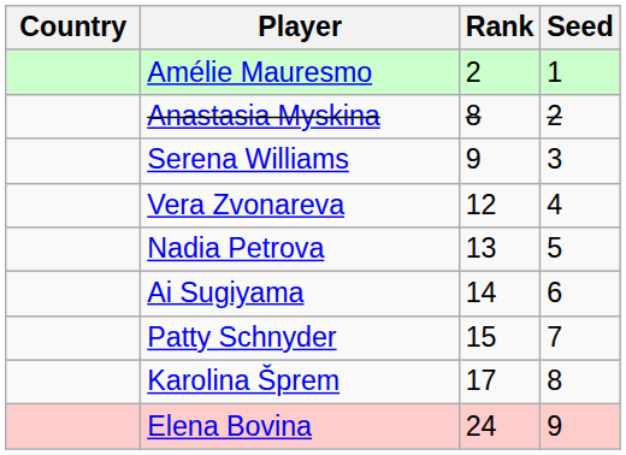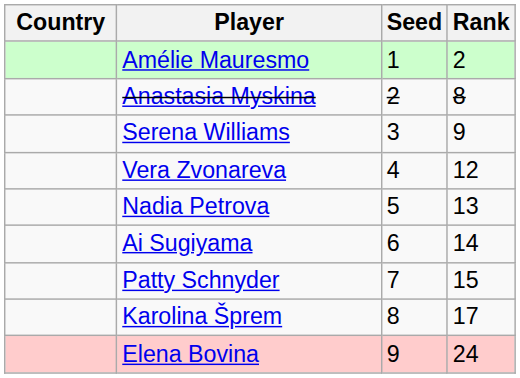 <table class="sortable wikitable">
 <tr>
 <th width="70">Country</th>
 <th width="175">Player</th>
+<th>Seed</th>
 <th>Rank</th>
-<th>Seed</th>
 </tr>
 <tr style="background:#cfc;">
 <td></td>
 <td><a href='#'>Amélie Mauresmo</a></td>
+<td>1</td>
 <td>2</td>
-<td>1</td>
 </tr>
 <tr>
 <td><s></s></td>
 <td><s><a href='#'>Anastasia Myskina</a></s></td>
+<td><s>2</s></td>
 <td><s>8</s></td>
-<td><s>2</s></td>
 </tr>
 <tr>
 <td></td>
 <td><a href='#'>Serena Williams</a></td>
+<td>3</td>
 <td>9</td>
-<td>3</td>
 </tr>
 <tr>
 <td></td>
 <td><a href='#'>Vera Zvonareva</a></td>
+<td>4</td>
 <td>12</td>
-<td>4</td>
 </tr>
 <tr>
 <td></td>
 <td><a href='#'>Nadia Petrova</a></td>
+<td>5</td>
 <td>13</td>
-<td>5</td>
 </tr>
 <tr>
 <td></td>
 <td><a href='#'>Ai Sugiyama</a></td>
+<td>6</td>
 <td>14</td>
-<td>6</td>
 </tr>
 <tr>
 <td></td>
 <td><a href='#'>Patty Schnyder</a></td>
+<td>7</td>
 <td>15</td>
-<td>7</td>
 </tr>
 <tr>
 <td></td>
 <td><a href='#'>Karolina Šprem</a></td>
+<td>8</td>
 <td>17</td>
-<td>8</td>
 </tr>
 <tr style="background:#fcc;">
 <td></td>
 <td><a href='#'>Elena Bovina</a></td>
+<td>9</td>
 <td>24</td>
-<td>9</td>
 </tr>
 </table>
